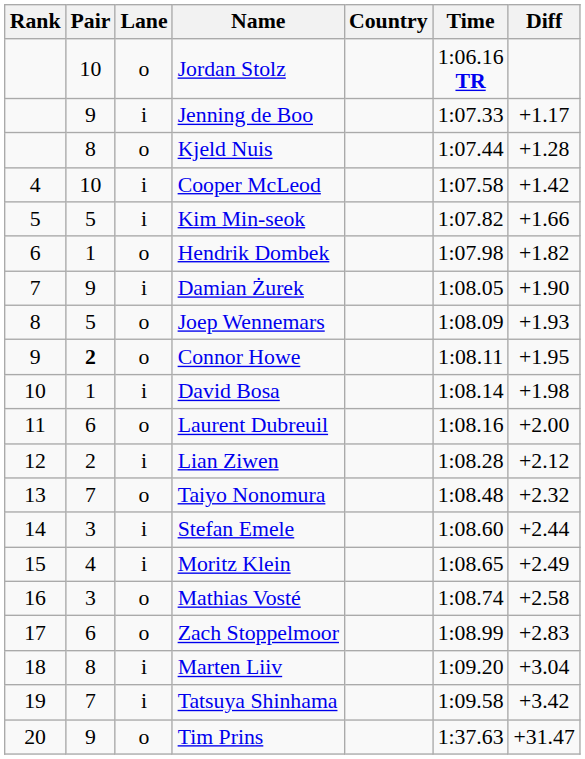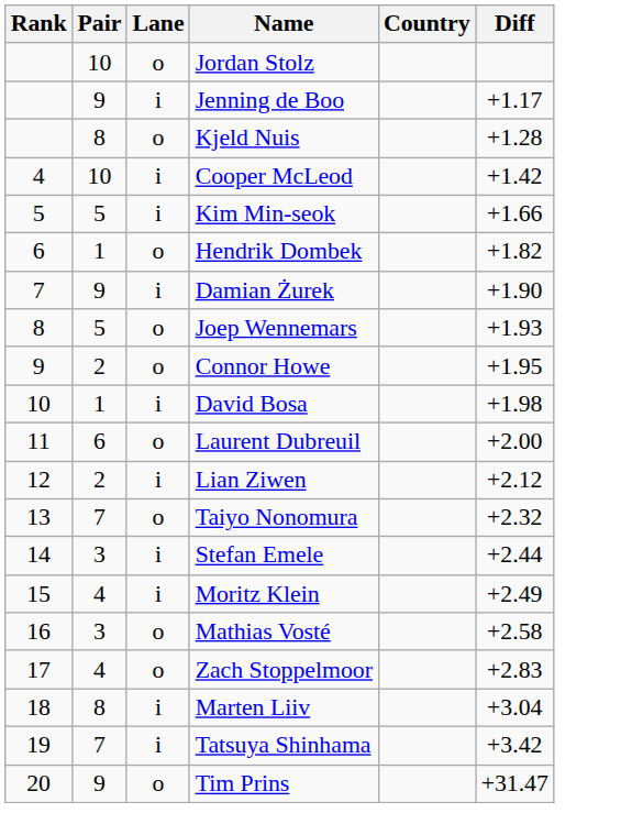 <table class="wikitable sortable" style="text-align:center">
 <tr>
 <th>Rank</th>
 <th>Pair</th>
 <th>Lane</th>
 <th>Name</th>
 <th>Country</th>
-<th>Time</th>
 <th>Diff</th>
 </tr>
 <tr>
 <td></td>
 <td>10</td>
 <td>o</td>
 <td align=left><a href='#'>Jordan Stolz</a></td>
 <td align=left></td>
-<td>1:06.16<br><strong><a href='#'>TR</a></strong></td>
 <td></td>
 </tr>
 <tr>
 <td></td>
 <td>9</td>
 <td>i</td>
 <td align=left><a href='#'>Jenning de Boo</a></td>
 <td align=left></td>
-<td>1:07.33</td>
 <td>+1.17</td>
 </tr>
 <tr>
 <td></td>
 <td>8</td>
 <td>o</td>
 <td align=left><a href='#'>Kjeld Nuis</a></td>
 <td align=left></td>
-<td>1:07.44</td>
 <td>+1.28</td>
 </tr>
 <tr>
 <td>4</td>
 <td>10</td>
 <td>i</td>
 <td align=left><a href='#'>Cooper McLeod</a></td>
 <td align=left></td>
-<td>1:07.58</td>
 <td>+1.42</td>
 </tr>
 <tr>
 <td>5</td>
 <td>5</td>
 <td>i</td>
 <td align=left><a href='#'>Kim Min-seok</a></td>
 <td align=left></td>
-<td>1:07.82</td>
 <td>+1.66</td>
 </tr>
 <tr>
 <td>6</td>
 <td>1</td>
 <td>o</td>
 <td align=left><a href='#'>Hendrik Dombek</a></td>
 <td align=left></td>
-<td>1:07.98</td>
 <td>+1.82</td>
 </tr>
 <tr>
 <td>7</td>
 <td>9</td>
 <td>i</td>
 <td align=left><a href='#'>Damian Żurek</a></td>
 <td align=left></td>
-<td>1:08.05</td>
 <td>+1.90</td>
 </tr>
 <tr>
 <td>8</td>
 <td>5</td>
 <td>o</td>
 <td align=left><a href='#'>Joep Wennemars</a></td>
 <td align=left></td>
-<td>1:08.09</td>
 <td>+1.93</td>
 </tr>
 <tr>
 <td>9</td>
-<td><strong>2</strong></td>
+<td>2</td>
 <td>o</td>
 <td align=left><a href='#'>Connor Howe</a></td>
 <td align=left></td>
-<td>1:08.11</td>
 <td>+1.95</td>
 </tr>
 <tr>
 <td>10</td>
 <td>1</td>
 <td>i</td>
 <td align=left><a href='#'>David Bosa</a></td>
 <td align=left></td>
-<td>1:08.14</td>
 <td>+1.98</td>
 </tr>
 <tr>
 <td>11</td>
 <td>6</td>
 <td>o</td>
 <td align=left><a href='#'>Laurent Dubreuil</a></td>
 <td align=left></td>
-<td>1:08.16</td>
 <td>+2.00</td>
 </tr>
 <tr>
 <td>12</td>
 <td>2</td>
 <td>i</td>
 <td align=left><a href='#'>Lian Ziwen</a></td>
 <td align=left></td>
-<td>1:08.28</td>
 <td>+2.12</td>
 </tr>
 <tr>
 <td>13</td>
 <td>7</td>
 <td>o</td>
 <td align=left><a href='#'>Taiyo Nonomura</a></td>
 <td align=left></td>
-<td>1:08.48</td>
 <td>+2.32</td>
 </tr>
 <tr>
 <td>14</td>
 <td>3</td>
 <td>i</td>
 <td align=left><a href='#'>Stefan Emele</a></td>
 <td align=left></td>
-<td>1:08.60</td>
 <td>+2.44</td>
 </tr>
 <tr>
 <td>15</td>
 <td>4</td>
 <td>i</td>
 <td align=left><a href='#'>Moritz Klein</a></td>
 <td align=left></td>
-<td>1:08.65</td>
 <td>+2.49</td>
 </tr>
 <tr>
 <td>16</td>
 <td>3</td>
 <td>o</td>
 <td align=left><a href='#'>Mathias Vosté</a></td>
 <td align=left></td>
-<td>1:08.74</td>
 <td>+2.58</td>
 </tr>
 <tr>
 <td>17</td>
-<td>6</td>
+<td>4</td>
 <td>o</td>
 <td align=left><a href='#'>Zach Stoppelmoor</a></td>
 <td align=left></td>
-<td>1:08.99</td>
 <td>+2.83</td>
 </tr>
 <tr>
 <td>18</td>
 <td>8</td>
 <td>i</td>
 <td align=left><a href='#'>Marten Liiv</a></td>
 <td align=left></td>
-<td>1:09.20</td>
 <td>+3.04</td>
 </tr>
 <tr>
 <td>19</td>
 <td>7</td>
 <td>i</td>
 <td align=left><a href='#'>Tatsuya Shinhama</a></td>
 <td align=left></td>
-<td>1:09.58</td>
 <td>+3.42</td>
 </tr>
 <tr>
 <td>20</td>
 <td>9</td>
 <td>o</td>
 <td align=left><a href='#'>Tim Prins</a></td>
 <td align=left></td>
-<td>1:37.63</td>
 <td>+31.47</td>
 </tr>
 </table>
